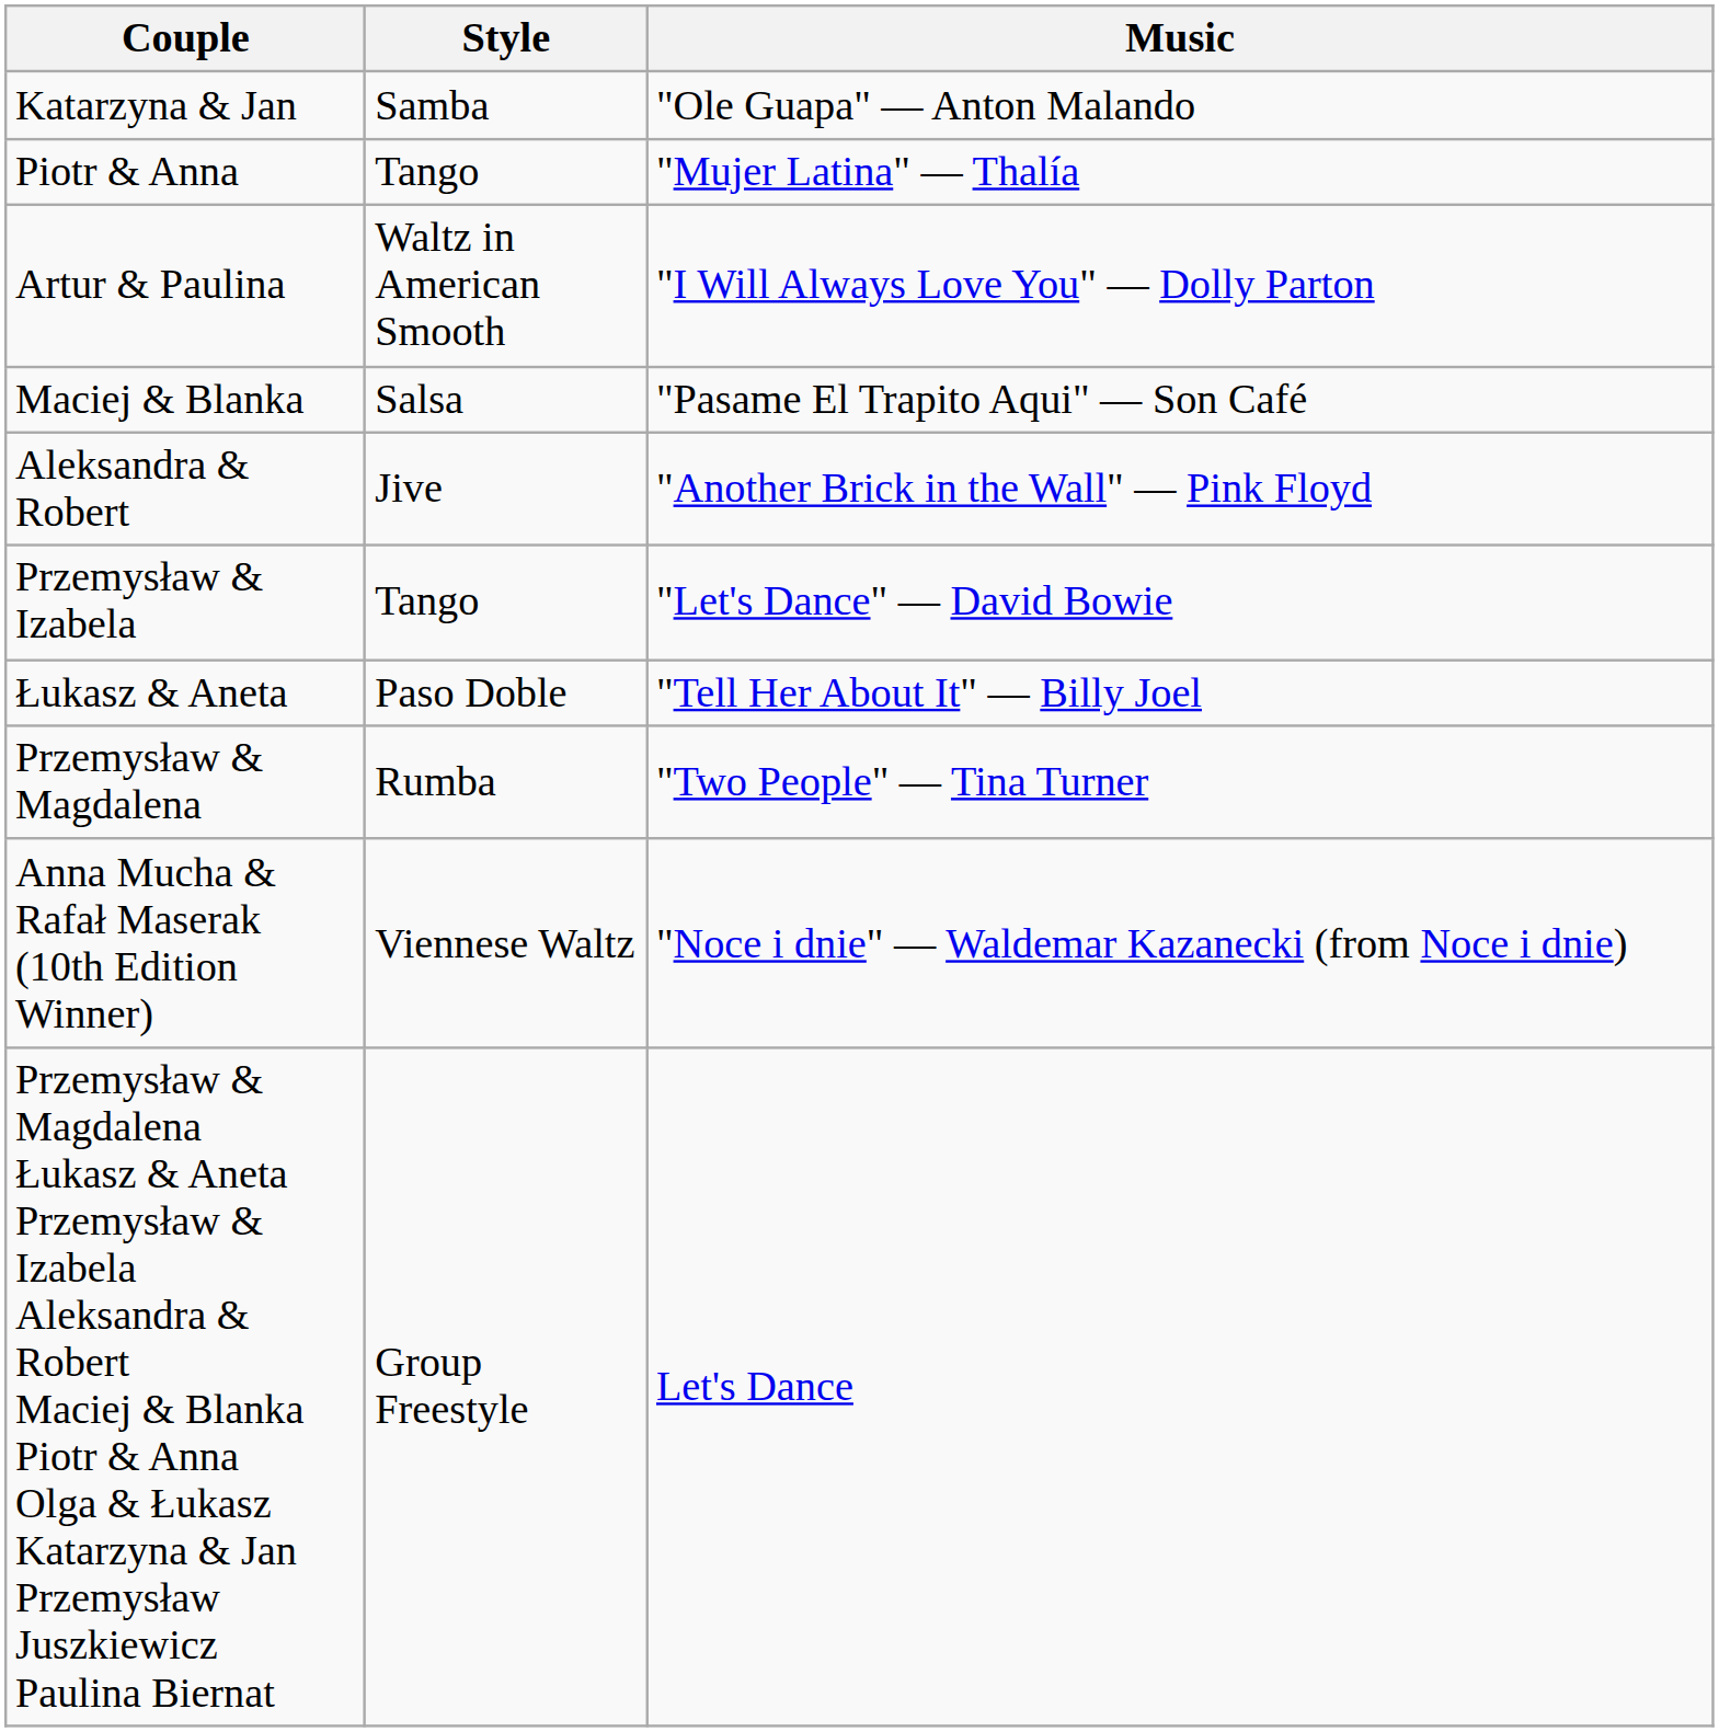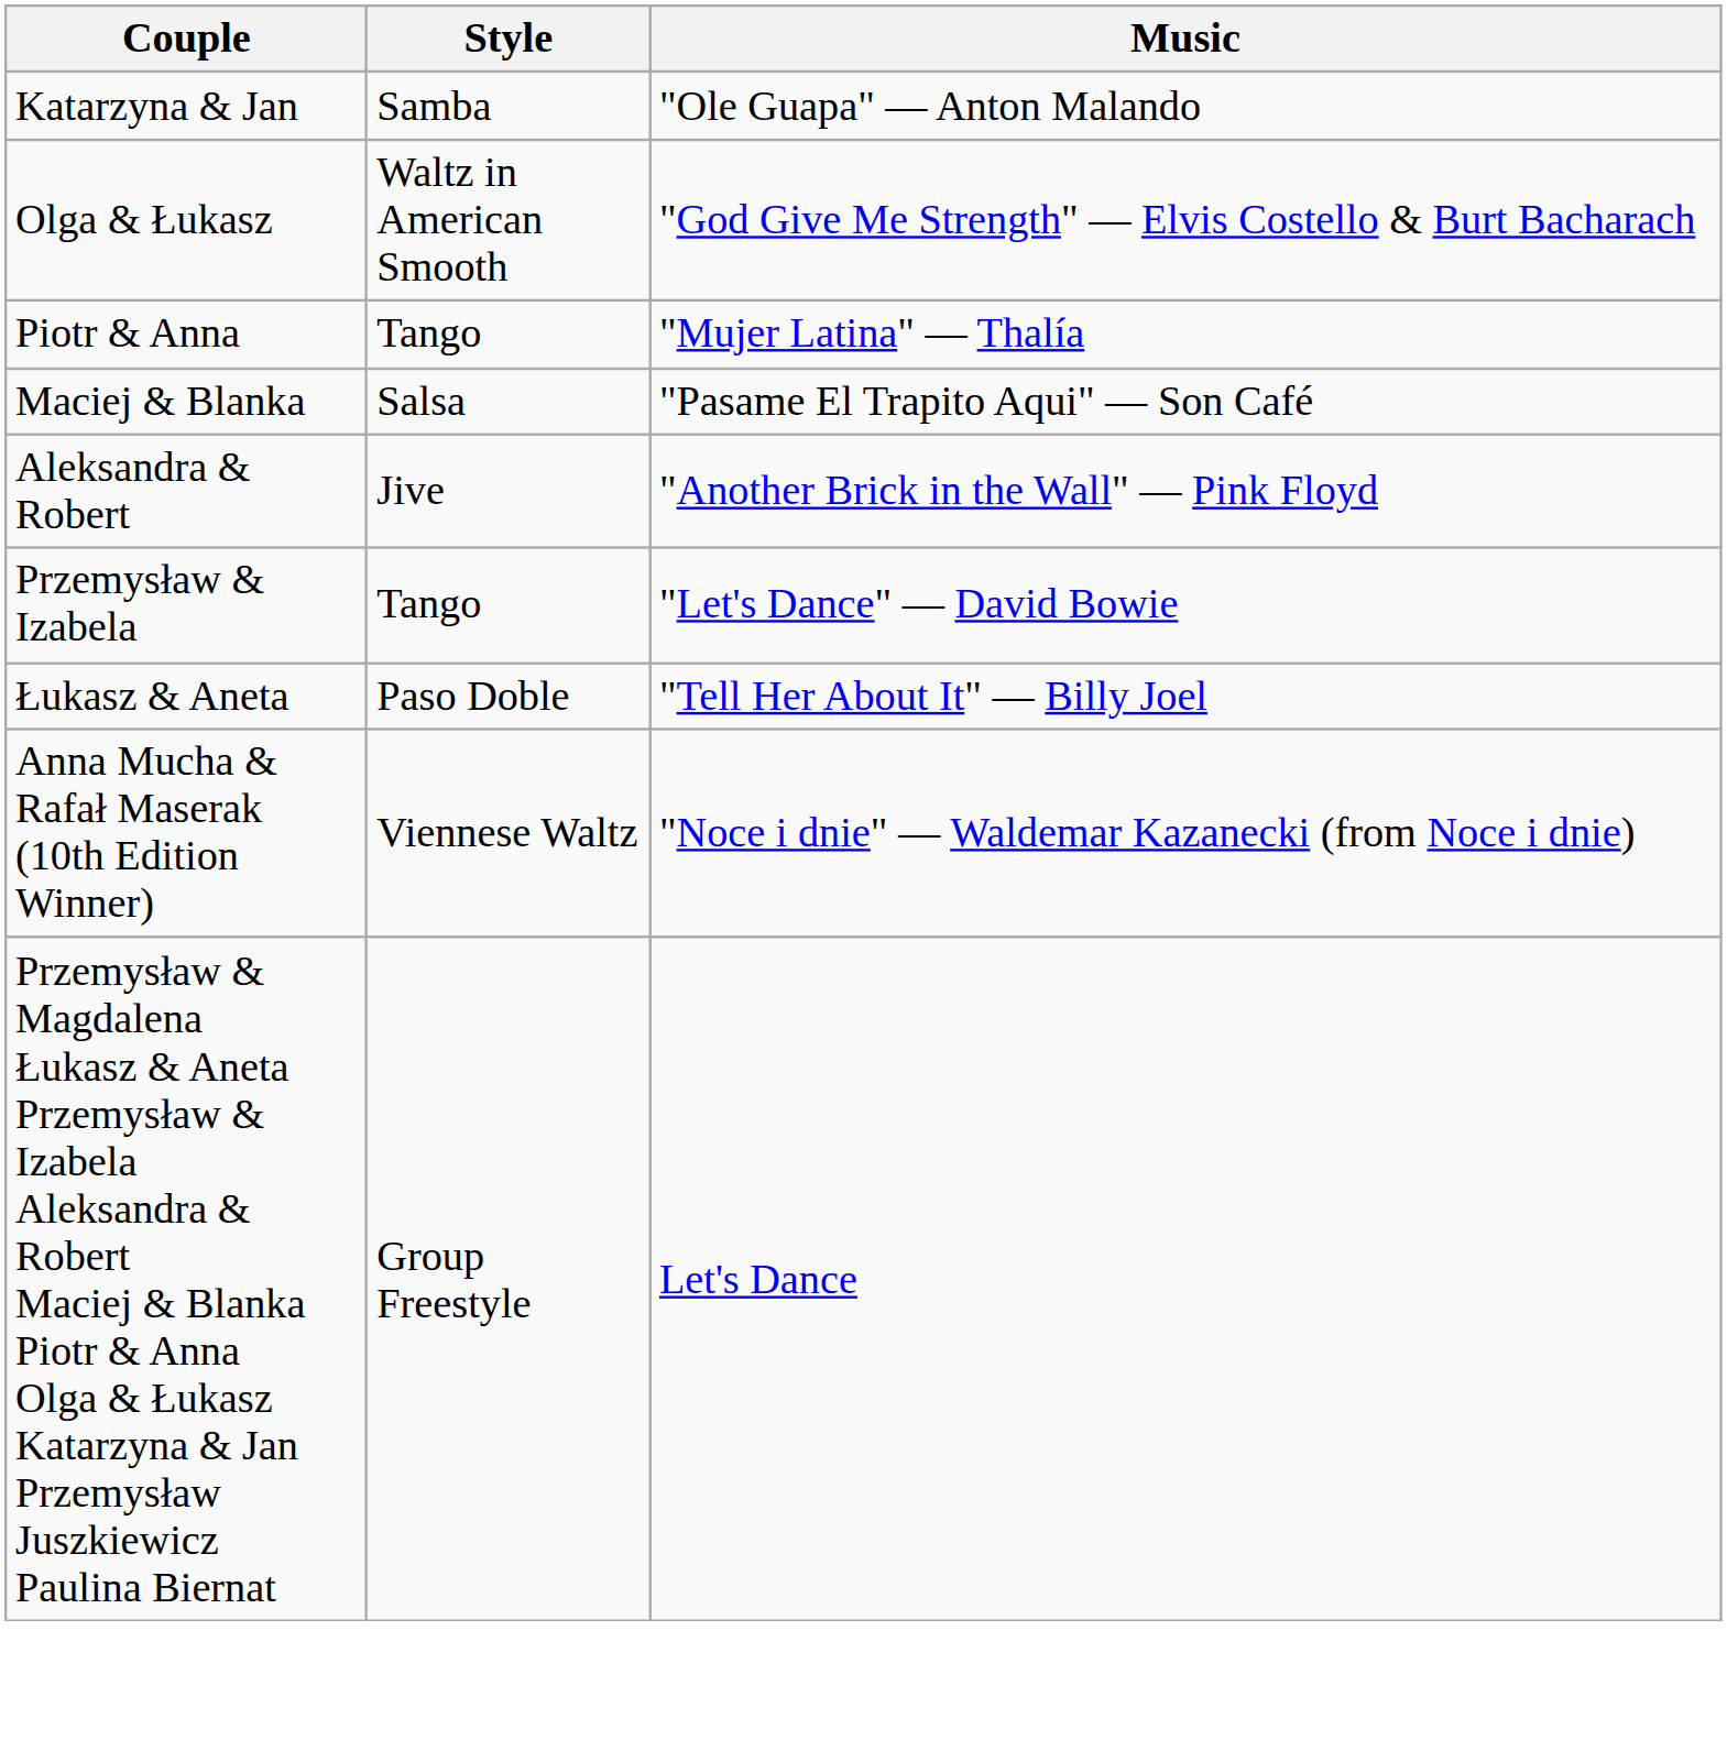 <table class="wikitable">
 <tr>
 <th style="width:130px;">Couple</th>
 <th style="width:100px;">Style</th>
 <th style="width:400px;">Music</th>
 </tr>
 <tr>
 <td>Katarzyna & Jan</td>
 <td>Samba</td>
 <td>"Ole Guapa" — Anton Malando</td>
 </tr>
 <tr>
+<td>Olga & Łukasz</td>
+<td>Waltz in American Smooth</td>
+<td>"<a href='#'>God Give Me Strength</a>" — <a href='#'>Elvis Costello</a> & <a href='#'>Burt Bacharach</a></td>
+</tr>
+<tr>
 <td>Piotr & Anna</td>
 <td>Tango</td>
 <td>"<a href='#'>Mujer Latina</a>" — <a href='#'>Thalía</a></td>
-</tr>
-<tr>
-<td>Artur & Paulina</td>
-<td>Waltz in American Smooth</td>
-<td>"<a href='#'>I Will Always Love You</a>" — <a href='#'>Dolly Parton</a></td>
 </tr>
 <tr>
 <td>Maciej & Blanka</td>
 <td>Salsa</td>
 <td>"Pasame El Trapito Aqui" — Son Café</td>
 </tr>
 <tr>
 <td>Aleksandra & Robert</td>
 <td>Jive</td>
 <td>"<a href='#'>Another Brick in the Wall</a>" — <a href='#'>Pink Floyd</a></td>
 </tr>
 <tr>
 <td>Przemysław & Izabela</td>
 <td>Tango</td>
 <td>"<a href='#'>Let's Dance</a>" — <a href='#'>David Bowie</a></td>
 </tr>
 <tr>
 <td>Łukasz & Aneta</td>
 <td>Paso Doble</td>
 <td>"<a href='#'>Tell Her About It</a>" — <a href='#'>Billy Joel</a></td>
 </tr>
 <tr>
-<td>Przemysław & Magdalena</td>
-<td>Rumba</td>
-<td>"<a href='#'>Two People</a>" — <a href='#'>Tina Turner</a></td>
-</tr>
-<tr>
 <td>Anna Mucha & Rafał Maserak (10th Edition Winner)</td>
 <td>Viennese Waltz</td>
 <td>"<a href='#'>Noce i dnie</a>" — <a href='#'>Waldemar Kazanecki</a> (from <a href='#'>Noce i dnie</a>)</td>
 </tr>
 <tr>
 <td>Przemysław & Magdalena <br> Łukasz & Aneta <br> Przemysław & Izabela <br> Aleksandra & Robert <br> Maciej & Blanka <br> Piotr & Anna <br> Olga & Łukasz <br> Katarzyna & Jan <br> Przemysław Juszkiewicz <br> Paulina Biernat <br></td>
 <td>Group Freestyle</td>
 <td><a href='#'>Let's Dance</a></td>
 </tr>
 </table>
